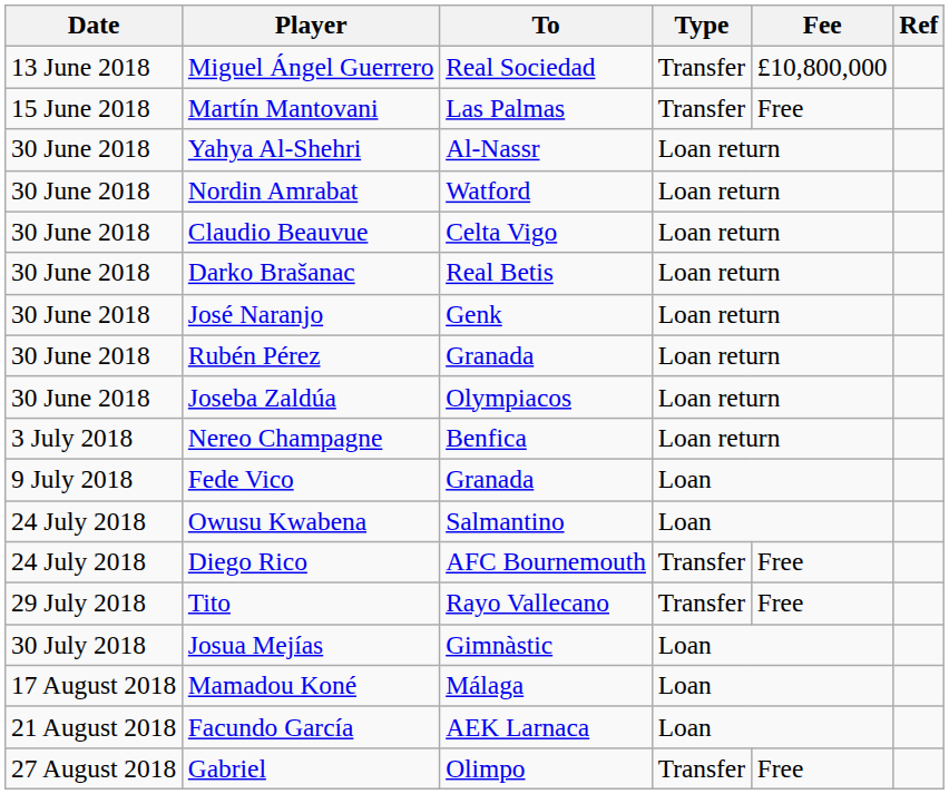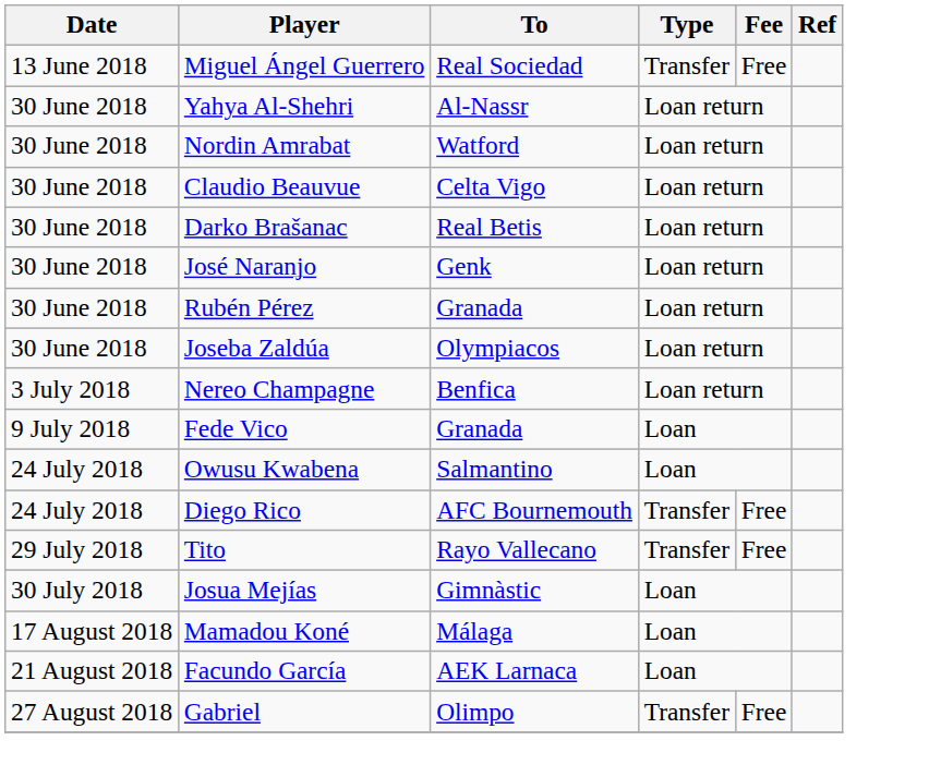 <table class="wikitable">
 <tr>
 <th>Date</th>
 <th>Player</th>
 <th>To</th>
 <th>Type</th>
 <th>Fee</th>
 <th>Ref</th>
 </tr>
 <tr>
 <td>13 June 2018</td>
 <td> <a href='#'>Miguel Ángel Guerrero</a></td>
 <td> <a href='#'>Real Sociedad</a></td>
-<td>Transfer</td>
-<td>£10,800,000</td>
-<td></td>
-</tr>
-<tr>
-<td>15 June 2018</td>
-<td> <a href='#'>Martín Mantovani</a></td>
-<td> <a href='#'>Las Palmas</a></td>
 <td>Transfer</td>
 <td>Free</td>
 <td></td>
 </tr>
 <tr>
 <td>30 June 2018</td>
 <td> <a href='#'>Yahya Al-Shehri</a></td>
 <td> <a href='#'>Al-Nassr</a></td>
 <td colspan=2>Loan return</td>
 <td></td>
 </tr>
 <tr>
 <td>30 June 2018</td>
 <td> <a href='#'>Nordin Amrabat</a></td>
 <td> <a href='#'>Watford</a></td>
 <td colspan=2>Loan return</td>
 <td></td>
 </tr>
 <tr>
 <td>30 June 2018</td>
 <td> <a href='#'>Claudio Beauvue</a></td>
 <td> <a href='#'>Celta Vigo</a></td>
 <td colspan=2>Loan return</td>
 <td></td>
 </tr>
 <tr>
 <td>30 June 2018</td>
 <td> <a href='#'>Darko Brašanac</a></td>
 <td> <a href='#'>Real Betis</a></td>
 <td colspan=2>Loan return</td>
 <td></td>
 </tr>
 <tr>
 <td>30 June 2018</td>
 <td> <a href='#'>José Naranjo</a></td>
 <td> <a href='#'>Genk</a></td>
 <td colspan=2>Loan return</td>
 <td></td>
 </tr>
 <tr>
 <td>30 June 2018</td>
 <td> <a href='#'>Rubén Pérez</a></td>
 <td> <a href='#'>Granada</a></td>
 <td colspan=2>Loan return</td>
 <td></td>
 </tr>
 <tr>
 <td>30 June 2018</td>
 <td> <a href='#'>Joseba Zaldúa</a></td>
 <td> <a href='#'>Olympiacos</a></td>
 <td colspan=2>Loan return</td>
 <td></td>
 </tr>
 <tr>
 <td>3 July 2018</td>
 <td> <a href='#'>Nereo Champagne</a></td>
 <td> <a href='#'>Benfica</a></td>
 <td colspan=2>Loan return</td>
 <td></td>
 </tr>
 <tr>
 <td>9 July 2018</td>
 <td> <a href='#'>Fede Vico</a></td>
 <td> <a href='#'>Granada</a></td>
 <td colspan=2>Loan</td>
 <td></td>
 </tr>
 <tr>
 <td>24 July 2018</td>
 <td> <a href='#'>Owusu Kwabena</a></td>
 <td> <a href='#'>Salmantino</a></td>
 <td colspan=2>Loan</td>
 <td></td>
 </tr>
 <tr>
 <td>24 July 2018</td>
 <td> <a href='#'>Diego Rico</a></td>
 <td> <a href='#'>AFC Bournemouth</a></td>
 <td>Transfer</td>
 <td>Free</td>
 <td></td>
 </tr>
 <tr>
 <td>29 July 2018</td>
 <td> <a href='#'>Tito</a></td>
 <td> <a href='#'>Rayo Vallecano</a></td>
 <td>Transfer</td>
 <td>Free</td>
 <td></td>
 </tr>
 <tr>
 <td>30 July 2018</td>
 <td> <a href='#'>Josua Mejías</a></td>
 <td> <a href='#'>Gimnàstic</a></td>
 <td colspan=2>Loan</td>
 <td></td>
 </tr>
 <tr>
 <td>17 August 2018</td>
 <td> <a href='#'>Mamadou Koné</a></td>
 <td> <a href='#'>Málaga</a></td>
 <td colspan=2>Loan</td>
 <td></td>
 </tr>
 <tr>
 <td>21 August 2018</td>
 <td> <a href='#'>Facundo García</a></td>
 <td> <a href='#'>AEK Larnaca</a></td>
 <td colspan=2>Loan</td>
 <td></td>
 </tr>
 <tr>
 <td>27 August 2018</td>
 <td> <a href='#'>Gabriel</a></td>
 <td> <a href='#'>Olimpo</a></td>
 <td>Transfer</td>
 <td>Free</td>
 <td></td>
 </tr>
 <tr>
 </tr>
 </table>
